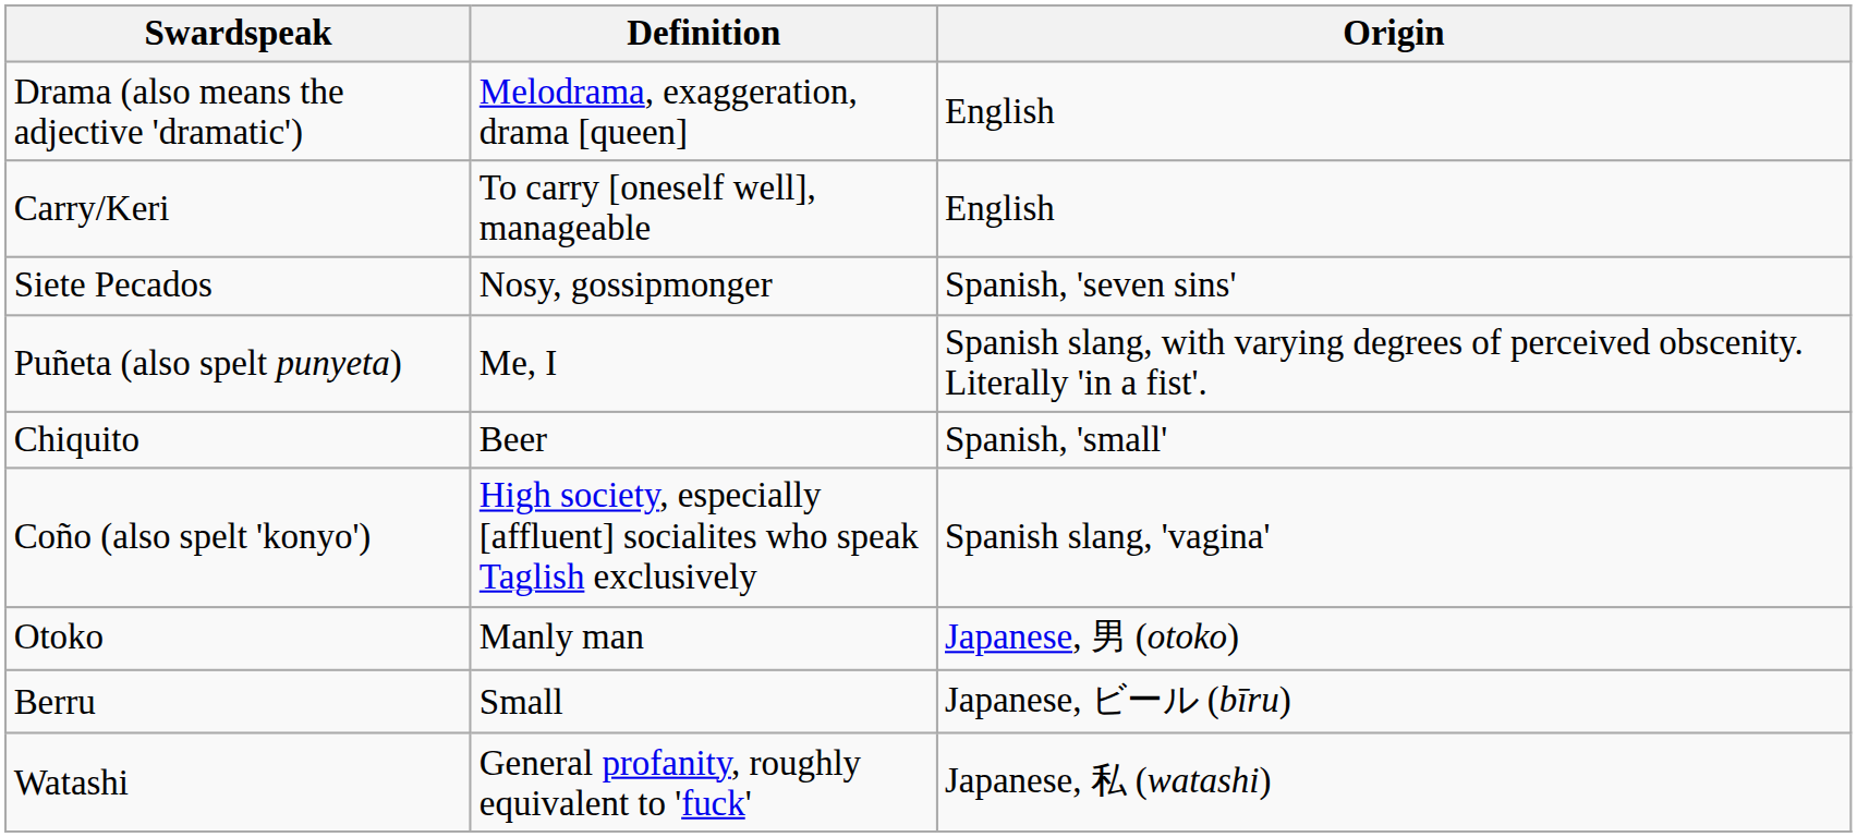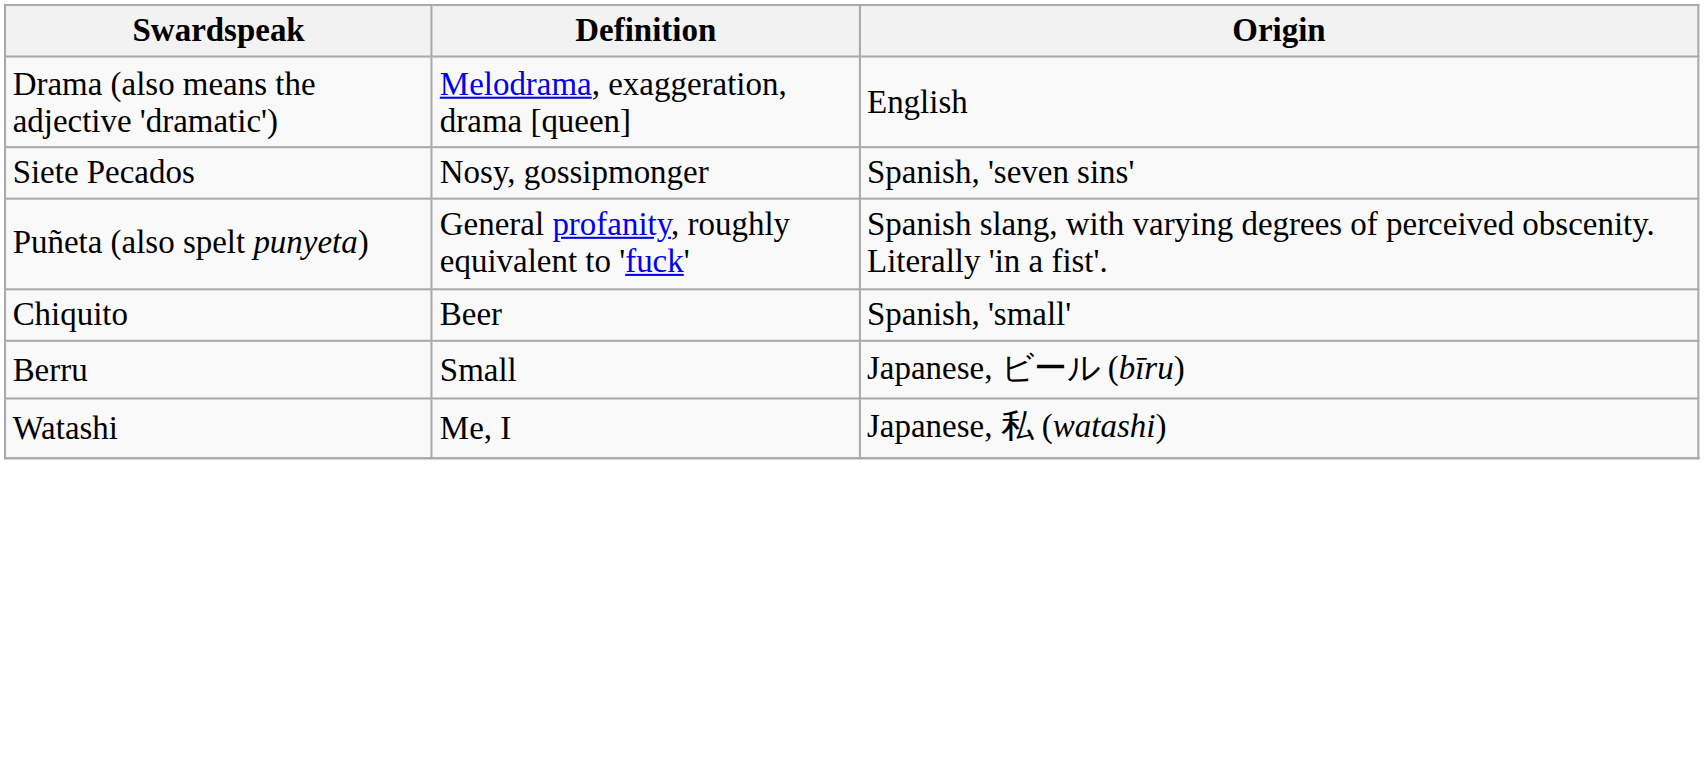 <table class="wikitable">
 <tr --->
 <th scope="col" width="200">Swardspeak</th>
 <th scope="col" width="200">Definition</th>
 <th scope="col" width="400">Origin</th>
 </tr>
 <tr --->
 <td>Drama (also means the adjective 'dramatic')</td>
 <td><a href='#'>Melodrama</a>, exaggeration, drama [queen]</td>
 <td>English</td>
 </tr>
 <tr --->
-<td>Carry/Keri</td>
-<td>To carry [oneself well], manageable</td>
-<td>English</td>
-</tr>
-<tr --->
 <td>Siete Pecados</td>
 <td>Nosy, gossipmonger</td>
 <td>Spanish, 'seven sins'</td>
 </tr>
 <tr --->
 <td>Puñeta (also spelt <em>punyeta</em>)</td>
-<td>Me, I</td>
+<td>General <a href='#'>profanity</a>, roughly equivalent to '<a href='#'>fuck</a>'</td>
 <td>Spanish slang, with varying degrees of perceived obscenity. Literally 'in a fist'.</td>
 </tr>
 <tr --->
 <td>Chiquito</td>
 <td>Beer</td>
 <td>Spanish, 'small'</td>
 </tr>
 <tr --->
-<td>Coño (also spelt 'konyo')</td>
-<td><a href='#'>High society</a>, especially [affluent] socialites who speak <a href='#'>Taglish</a> exclusively</td>
-<td>Spanish slang, 'vagina'</td>
-</tr>
-<tr --->
-<td>Otoko</td>
-<td>Manly man</td>
-<td><a href='#'>Japanese</a>, 男 (<em>otoko</em>)</td>
-</tr>
-<tr --->
 <td>Berru</td>
 <td>Small</td>
 <td>Japanese, ビール (<em>bīru</em>)</td>
 </tr>
 <tr --->
 <td>Watashi</td>
-<td>General <a href='#'>profanity</a>, roughly equivalent to '<a href='#'>fuck</a>'</td>
+<td>Me, I</td>
 <td>Japanese, 私 (<em>watashi</em>)</td>
 </tr>
 <tr --->
 </tr>
 </table>
